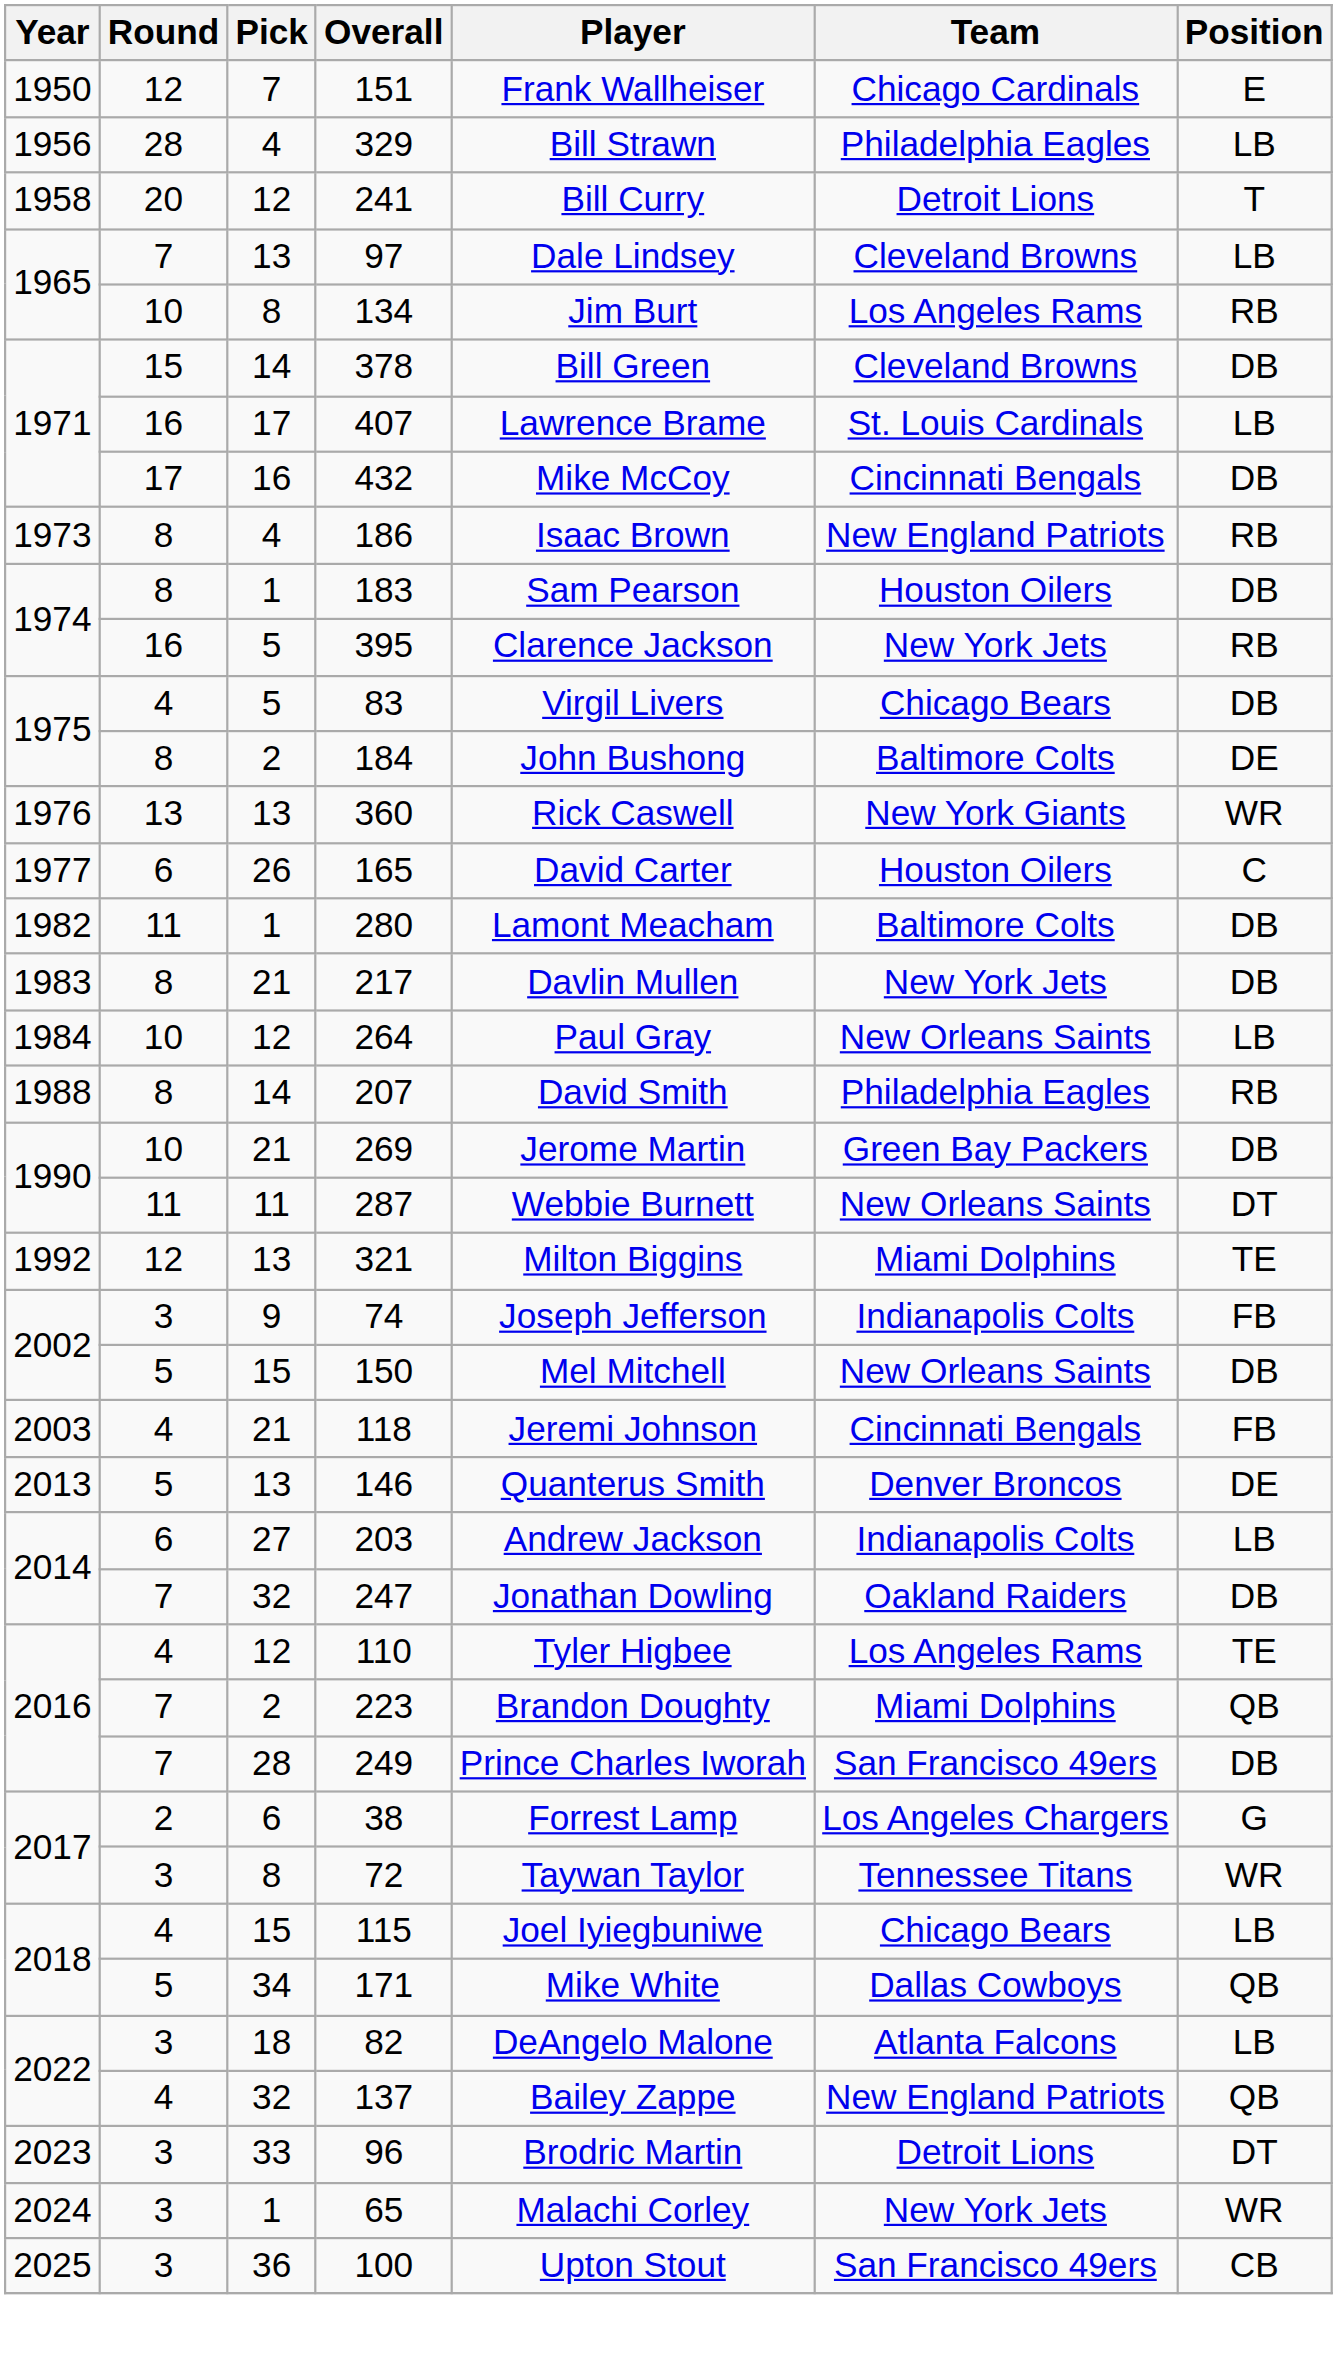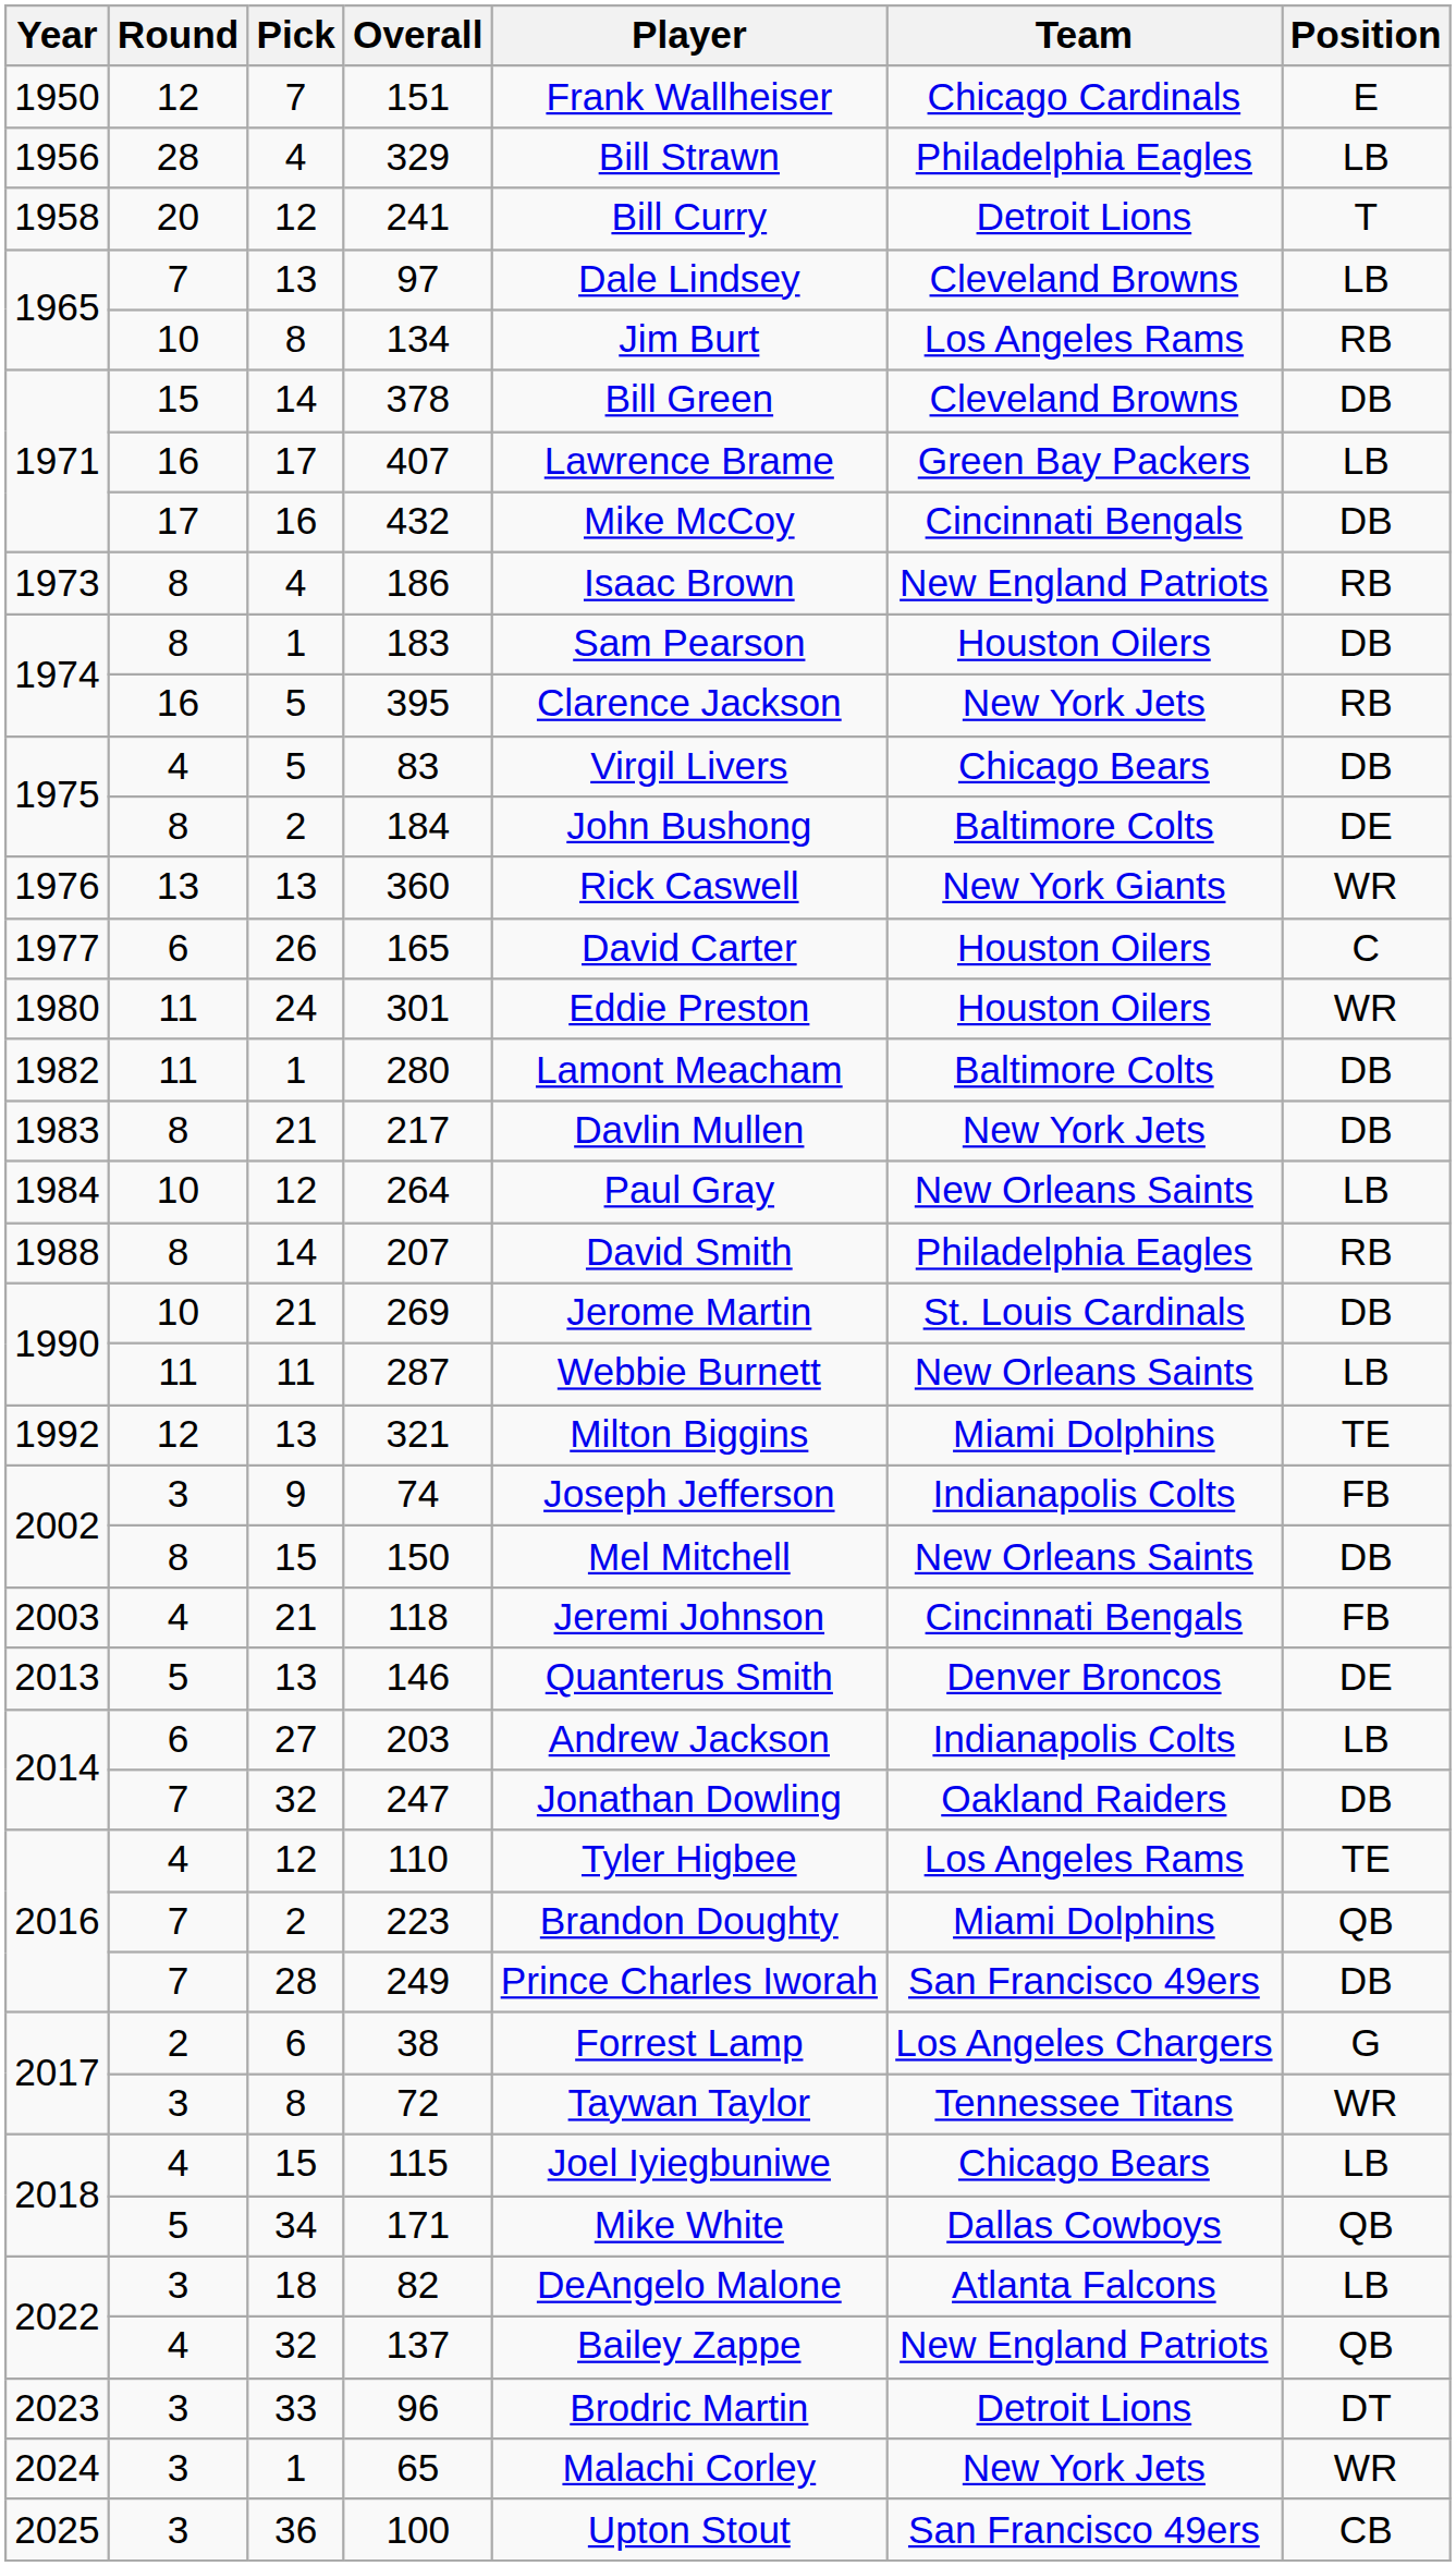 <table class="wikitable sortable" style="text-align: center;">
 <tr>
 <th>Year</th>
 <th>Round</th>
 <th>Pick</th>
 <th>Overall</th>
 <th>Player</th>
 <th>Team</th>
 <th>Position</th>
 </tr>
 <tr>
 <td>1950</td>
 <td>12</td>
 <td>7</td>
 <td>151</td>
 <td><a href='#'>Frank Wallheiser</a></td>
 <td><a href='#'>Chicago Cardinals</a></td>
 <td>E</td>
 </tr>
 <tr>
 <td>1956</td>
 <td>28</td>
 <td>4</td>
 <td>329</td>
 <td><a href='#'>Bill Strawn</a></td>
 <td><a href='#'>Philadelphia Eagles</a></td>
 <td>LB</td>
 </tr>
 <tr>
 <td>1958</td>
 <td>20</td>
 <td>12</td>
 <td>241</td>
 <td><a href='#'>Bill Curry</a></td>
 <td><a href='#'>Detroit Lions</a></td>
 <td>T</td>
 </tr>
 <tr>
 <td rowspan="2">1965</td>
 <td>7</td>
 <td>13</td>
 <td>97</td>
 <td><a href='#'>Dale Lindsey</a></td>
 <td><a href='#'>Cleveland Browns</a></td>
 <td>LB</td>
 </tr>
 <tr>
 <td>10</td>
 <td>8</td>
 <td>134</td>
 <td><a href='#'>Jim Burt</a></td>
 <td><a href='#'>Los Angeles Rams</a></td>
 <td>RB</td>
 </tr>
 <tr>
 <td rowspan="3">1971</td>
 <td>15</td>
 <td>14</td>
 <td>378</td>
 <td><a href='#'>Bill Green</a></td>
 <td><a href='#'>Cleveland Browns</a></td>
 <td>DB</td>
 </tr>
 <tr>
 <td>16</td>
 <td>17</td>
 <td>407</td>
 <td><a href='#'>Lawrence Brame</a></td>
-<td><a href='#'>St. Louis Cardinals</a></td>
+<td><a href='#'>Green Bay Packers</a></td>
 <td>LB</td>
 </tr>
 <tr>
 <td>17</td>
 <td>16</td>
 <td>432</td>
 <td><a href='#'>Mike McCoy</a></td>
 <td><a href='#'>Cincinnati Bengals</a></td>
 <td>DB</td>
 </tr>
 <tr>
 <td>1973</td>
 <td>8</td>
 <td>4</td>
 <td>186</td>
 <td><a href='#'>Isaac Brown</a></td>
 <td><a href='#'>New England Patriots</a></td>
 <td>RB</td>
 </tr>
 <tr>
 <td rowspan="2">1974</td>
 <td>8</td>
 <td>1</td>
 <td>183</td>
 <td><a href='#'>Sam Pearson</a></td>
 <td><a href='#'>Houston Oilers</a></td>
 <td>DB</td>
 </tr>
 <tr>
 <td>16</td>
 <td>5</td>
 <td>395</td>
 <td><a href='#'>Clarence Jackson</a></td>
 <td><a href='#'>New York Jets</a></td>
 <td>RB</td>
 </tr>
 <tr>
 <td rowspan="2">1975</td>
 <td>4</td>
 <td>5</td>
 <td>83</td>
 <td><a href='#'>Virgil Livers</a></td>
 <td><a href='#'>Chicago Bears</a></td>
 <td>DB</td>
 </tr>
 <tr>
 <td>8</td>
 <td>2</td>
 <td>184</td>
 <td><a href='#'>John Bushong</a></td>
 <td><a href='#'>Baltimore Colts</a></td>
 <td>DE</td>
 </tr>
 <tr>
 <td>1976</td>
 <td>13</td>
 <td>13</td>
 <td>360</td>
 <td><a href='#'>Rick Caswell</a></td>
 <td><a href='#'>New York Giants</a></td>
 <td>WR</td>
 </tr>
 <tr>
 <td>1977</td>
 <td>6</td>
 <td>26</td>
 <td>165</td>
 <td><a href='#'>David Carter</a></td>
 <td><a href='#'>Houston Oilers</a></td>
 <td>C</td>
 </tr>
 <tr>
+<td>1980</td>
+<td>11</td>
+<td>24</td>
+<td>301</td>
+<td><a href='#'>Eddie Preston</a></td>
+<td><a href='#'>Houston Oilers</a></td>
+<td>WR</td>
+</tr>
+<tr>
 <td>1982</td>
 <td>11</td>
 <td>1</td>
 <td>280</td>
 <td><a href='#'>Lamont Meacham</a></td>
 <td><a href='#'>Baltimore Colts</a></td>
 <td>DB</td>
 </tr>
 <tr>
 <td>1983</td>
 <td>8</td>
 <td>21</td>
 <td>217</td>
 <td><a href='#'>Davlin Mullen</a></td>
 <td><a href='#'>New York Jets</a></td>
 <td>DB</td>
 </tr>
 <tr>
 <td>1984</td>
 <td>10</td>
 <td>12</td>
 <td>264</td>
 <td><a href='#'>Paul Gray</a></td>
 <td><a href='#'>New Orleans Saints</a></td>
 <td>LB</td>
 </tr>
 <tr>
 <td>1988</td>
 <td>8</td>
 <td>14</td>
 <td>207</td>
 <td><a href='#'>David Smith</a></td>
 <td><a href='#'>Philadelphia Eagles</a></td>
 <td>RB</td>
 </tr>
 <tr>
 <td rowspan="2">1990</td>
 <td>10</td>
 <td>21</td>
 <td>269</td>
 <td><a href='#'>Jerome Martin</a></td>
-<td><a href='#'>Green Bay Packers</a></td>
+<td><a href='#'>St. Louis Cardinals</a></td>
 <td>DB</td>
 </tr>
 <tr>
 <td>11</td>
 <td>11</td>
 <td>287</td>
 <td><a href='#'>Webbie Burnett</a></td>
 <td><a href='#'>New Orleans Saints</a></td>
-<td>DT</td>
+<td>LB</td>
 </tr>
 <tr>
 <td>1992</td>
 <td>12</td>
 <td>13</td>
 <td>321</td>
 <td><a href='#'>Milton Biggins</a></td>
 <td><a href='#'>Miami Dolphins</a></td>
 <td>TE</td>
 </tr>
 <tr>
 <td rowspan="2">2002</td>
 <td>3</td>
 <td>9</td>
 <td>74</td>
 <td><a href='#'>Joseph Jefferson</a></td>
 <td><a href='#'>Indianapolis Colts</a></td>
 <td>FB</td>
 </tr>
 <tr>
-<td>5</td>
+<td>8</td>
 <td>15</td>
 <td>150</td>
 <td><a href='#'>Mel Mitchell</a></td>
 <td><a href='#'>New Orleans Saints</a></td>
 <td>DB</td>
 </tr>
 <tr>
 <td>2003</td>
 <td>4</td>
 <td>21</td>
 <td>118</td>
 <td><a href='#'>Jeremi Johnson</a></td>
 <td><a href='#'>Cincinnati Bengals</a></td>
 <td>FB</td>
 </tr>
 <tr>
 <td>2013</td>
 <td>5</td>
 <td>13</td>
 <td>146</td>
 <td><a href='#'>Quanterus Smith</a></td>
 <td><a href='#'>Denver Broncos</a></td>
 <td>DE</td>
 </tr>
 <tr>
 <td rowspan="2">2014</td>
 <td>6</td>
 <td>27</td>
 <td>203</td>
 <td><a href='#'>Andrew Jackson</a></td>
 <td><a href='#'>Indianapolis Colts</a></td>
 <td>LB</td>
 </tr>
 <tr>
 <td>7</td>
 <td>32</td>
 <td>247</td>
 <td><a href='#'>Jonathan Dowling</a></td>
 <td><a href='#'>Oakland Raiders</a></td>
 <td>DB</td>
 </tr>
 <tr>
 <td rowspan="3">2016</td>
 <td>4</td>
 <td>12</td>
 <td>110</td>
 <td><a href='#'>Tyler Higbee</a></td>
 <td><a href='#'>Los Angeles Rams</a></td>
 <td>TE</td>
 </tr>
 <tr>
 <td>7</td>
 <td>2</td>
 <td>223</td>
 <td><a href='#'>Brandon Doughty</a></td>
 <td><a href='#'>Miami Dolphins</a></td>
 <td>QB</td>
 </tr>
 <tr>
 <td>7</td>
 <td>28</td>
 <td>249</td>
 <td><a href='#'>Prince Charles Iworah</a></td>
 <td><a href='#'>San Francisco 49ers</a></td>
 <td>DB</td>
 </tr>
 <tr>
 <td rowspan="2">2017</td>
 <td>2</td>
 <td>6</td>
 <td>38</td>
 <td><a href='#'>Forrest Lamp</a></td>
 <td><a href='#'>Los Angeles Chargers</a></td>
 <td>G</td>
 </tr>
 <tr>
 <td>3</td>
 <td>8</td>
 <td>72</td>
 <td><a href='#'>Taywan Taylor</a></td>
 <td><a href='#'>Tennessee Titans</a></td>
 <td>WR</td>
 </tr>
 <tr>
 <td rowspan="2">2018</td>
 <td>4</td>
 <td>15</td>
 <td>115</td>
 <td><a href='#'>Joel Iyiegbuniwe</a></td>
 <td><a href='#'>Chicago Bears</a></td>
 <td>LB</td>
 </tr>
 <tr>
 <td>5</td>
 <td>34</td>
 <td>171</td>
 <td><a href='#'>Mike White</a></td>
 <td><a href='#'>Dallas Cowboys</a></td>
 <td>QB</td>
 </tr>
 <tr>
 <td rowspan="2">2022</td>
 <td>3</td>
 <td>18</td>
 <td>82</td>
 <td><a href='#'>DeAngelo Malone</a></td>
 <td><a href='#'>Atlanta Falcons</a></td>
 <td>LB</td>
 </tr>
 <tr>
 <td>4</td>
 <td>32</td>
 <td>137</td>
 <td><a href='#'>Bailey Zappe</a></td>
 <td><a href='#'>New England Patriots</a></td>
 <td>QB</td>
 </tr>
 <tr>
 <td>2023</td>
 <td>3</td>
 <td>33</td>
 <td>96</td>
 <td><a href='#'>Brodric Martin</a></td>
 <td><a href='#'>Detroit Lions</a></td>
 <td>DT</td>
 </tr>
 <tr>
 <td>2024</td>
 <td>3</td>
 <td>1</td>
 <td>65</td>
 <td><a href='#'>Malachi Corley</a></td>
 <td><a href='#'>New York Jets</a></td>
 <td>WR</td>
 </tr>
 <tr>
 <td>2025</td>
 <td>3</td>
 <td>36</td>
 <td>100</td>
 <td><a href='#'>Upton Stout</a></td>
 <td><a href='#'>San Francisco 49ers</a></td>
 <td>CB</td>
 </tr>
 <tr>
 </tr>
 </table>
